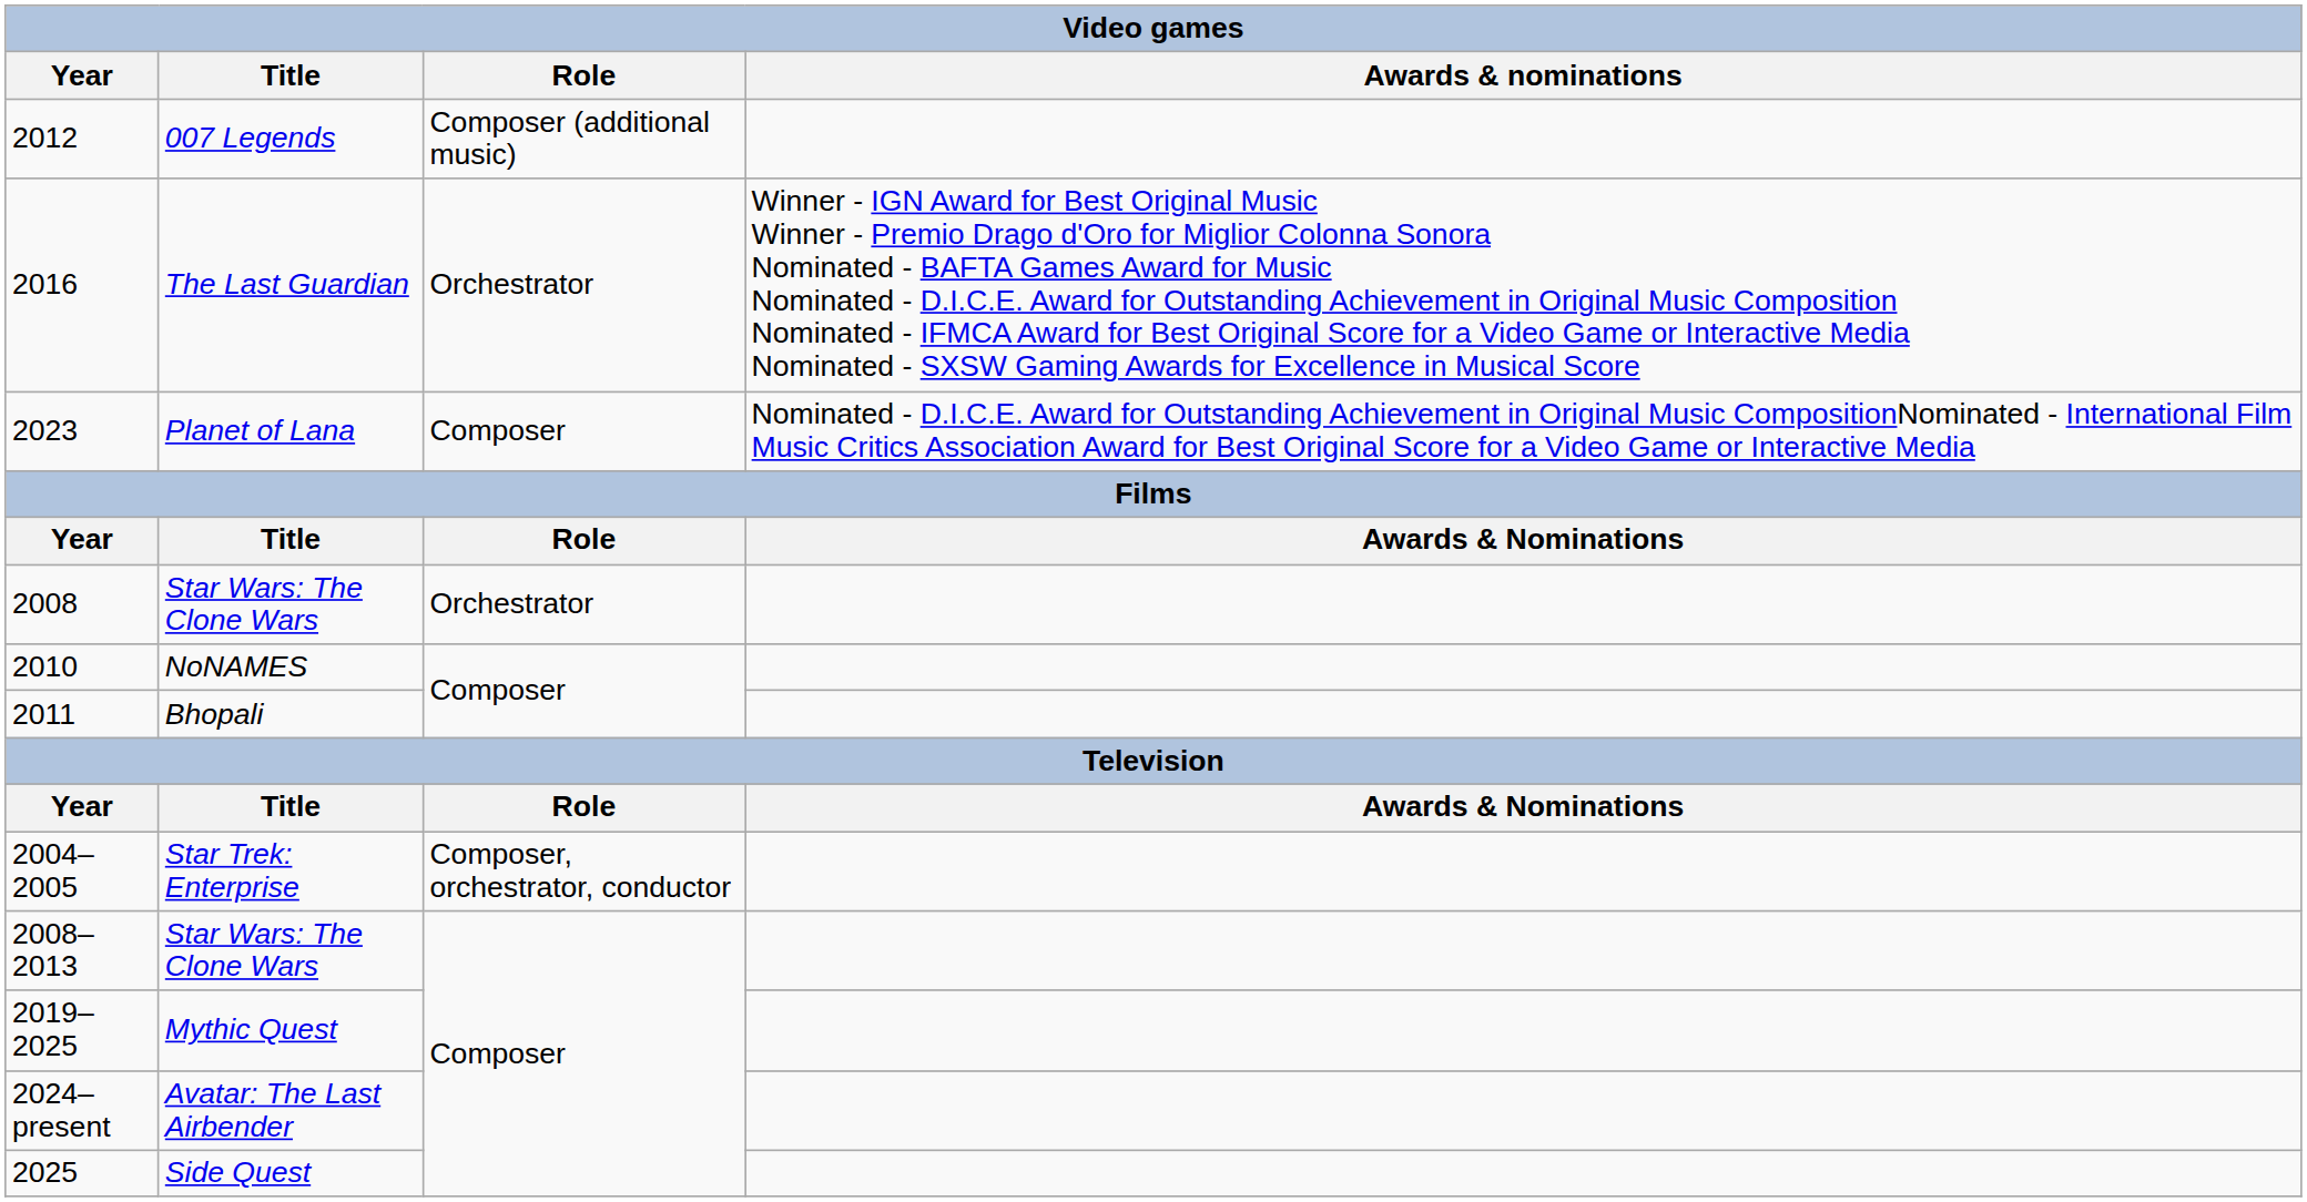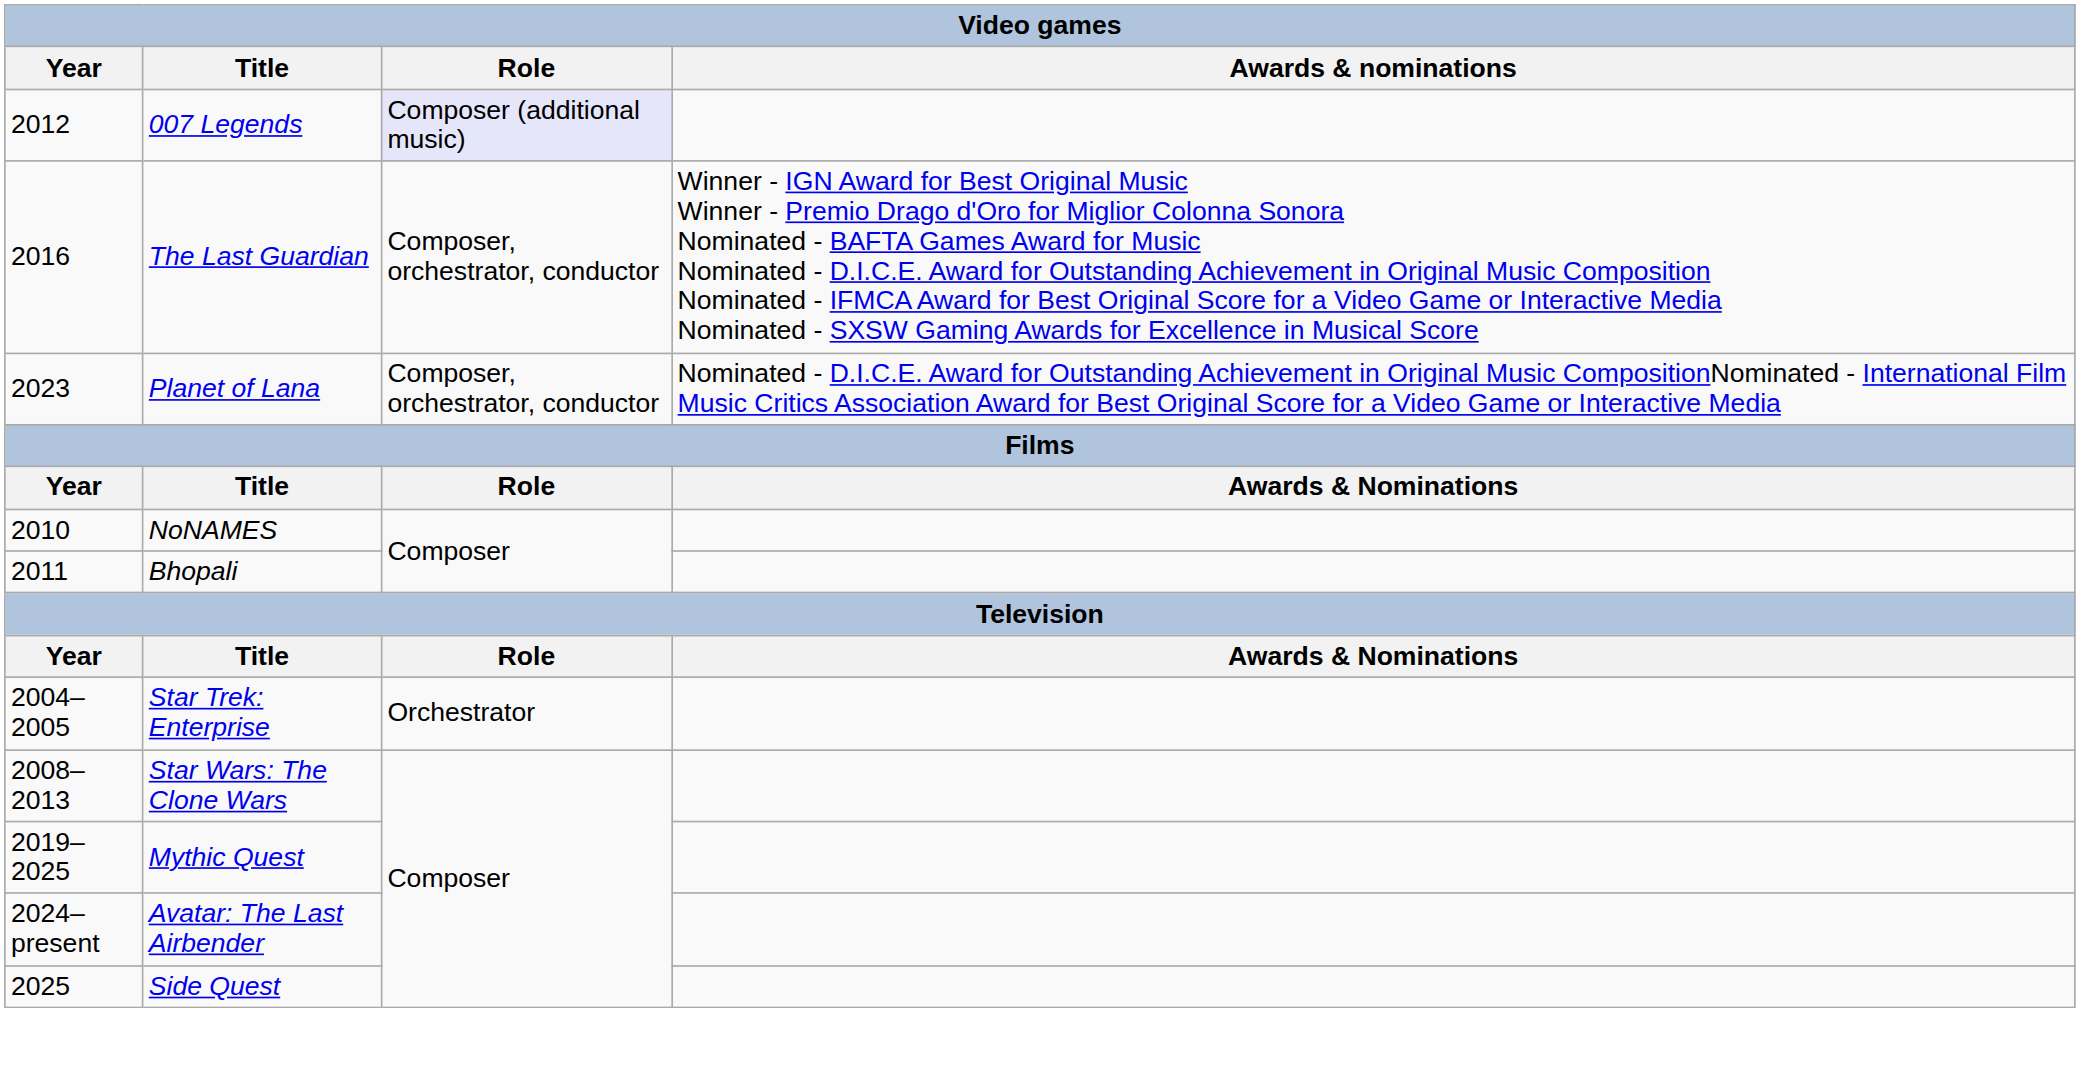 <table class="wikitable style="font-size: 90%;">
 <tr>
 <th colspan="4" style="background: LightSteelBlue;">Video games</th>
 </tr>
 <tr>
 <th>Year</th>
 <th>Title</th>
 <th>Role</th>
 <th>Awards & nominations</th>
 </tr>
 <tr>
 <td rowspan="1">2012</td>
 <td><em><a href='#'>007 Legends</a></em></td>
-<td>Composer (additional music)</td>
+<td style="background: lavender;">Composer (additional music)</td>
 <td></td>
 </tr>
 <tr>
 <td rowspan="1">2016</td>
 <td><em><a href='#'>The Last Guardian</a></em></td>
-<td>Orchestrator</td>
+<td>Composer, orchestrator, conductor</td>
 <td>Winner - <a href='#'>IGN Award for Best Original Music</a><br>Winner - <a href='#'>Premio Drago d'Oro for Miglior Colonna Sonora</a><br>Nominated - <a href='#'>BAFTA Games Award for Music</a><br>Nominated - <a href='#'>D.I.C.E. Award for Outstanding Achievement in Original Music Composition</a><br>Nominated - <a href='#'>IFMCA Award for Best Original Score for a Video Game or Interactive Media</a><br>Nominated - <a href='#'> SXSW Gaming Awards for Excellence in Musical Score</a></td>
 </tr>
 <tr>
 <td rowspan="1">2023</td>
 <td><em><a href='#'>Planet of Lana</a></em></td>
-<td>Composer</td>
+<td>Composer, orchestrator, conductor</td>
 <td>Nominated - <a href='#'>D.I.C.E. Award for Outstanding Achievement in Original Music Composition</a>Nominated - <a href='#'>International Film Music Critics Association Award for Best Original Score for a Video Game or Interactive Media</a></td>
 </tr>
 <tr>
 <th colspan="4" style="background: LightSteelBlue;">Films</th>
 </tr>
 <tr>
 <th>Year</th>
 <th>Title</th>
 <th>Role</th>
 <th>Awards & Nominations</th>
-</tr>
-<tr>
-<td rowspan="1">2008</td>
-<td><em><a href='#'>Star Wars: The Clone Wars</a></em></td>
-<td>Orchestrator</td>
-<td></td>
 </tr>
 <tr>
 <td rowspan="1">2010</td>
 <td><em>NoNAMES</em></td>
 <td rowspan="2">Composer</td>
 <td></td>
 </tr>
 <tr>
 <td rowspan="1">2011</td>
 <td><em>Bhopali</em></td>
 <td></td>
 </tr>
 <tr>
 <th colspan="4" style="background: LightSteelBlue;">Television</th>
 </tr>
 <tr>
 <th>Year</th>
 <th>Title</th>
 <th>Role</th>
 <th>Awards & Nominations</th>
 </tr>
 <tr>
 <td rowspan="1">2004–2005</td>
 <td><em><a href='#'>Star Trek: Enterprise</a></em></td>
-<td>Composer, orchestrator, conductor</td>
+<td>Orchestrator</td>
 <td></td>
 </tr>
 <tr>
 <td rowspan="1">2008–2013</td>
 <td><em><a href='#'>Star Wars: The Clone Wars</a></em></td>
 <td rowspan="4">Composer</td>
 <td></td>
 </tr>
 <tr>
 <td rowspan="1">2019–2025</td>
 <td><em><a href='#'>Mythic Quest</a></em></td>
 <td></td>
 </tr>
 <tr>
 <td rowspan="1">2024–present</td>
 <td><em><a href='#'>Avatar: The Last Airbender</a></em></td>
 <td></td>
 </tr>
 <tr>
 <td rowspan="1">2025</td>
 <td><em><a href='#'>Side Quest</a></em></td>
 <td></td>
 </tr>
 </table>
